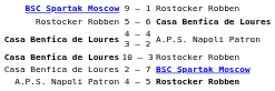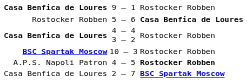 <table>
 <tr>
 <th width=auto></th>
 <td></td>
 </tr>
 <tr>
-<td align=right><strong><a href='#'>BSC Spartak Moscow</a></strong> </td>
+<td align=right><strong>Casa Benfica de Loures</strong> </td>
 <td align=center>9 – 1</td>
 <td align=left> Rostocker Robben</td>
 </tr>
 <tr>
 <td align=right>Rostocker Robben </td>
 <td align=center>5 – 6</td>
 <td align=left> <strong>Casa Benfica de Loures</strong></td>
 </tr>
 <tr>
 <td align=right><strong>Casa Benfica de Loures</strong> </td>
 <td align=center>4 – 4<br>3 – 2 </td>
-<td align=left> A.P.S. Napoli Patron</td>
+<td align=left> Rostocker Robben</td>
 </tr>
 <tr>
-<td align=right><strong>Casa Benfica de Loures</strong> </td>
+<td align=right><strong><a href='#'>BSC Spartak Moscow</a></strong> </td>
 <td align=center>10 – 3</td>
 <td align=left> Rostocker Robben</td>
+</tr>
+<tr>
+<td align=right>A.P.S. Napoli Patron </td>
+<td align=center>4 – 5</td>
+<td align=left> <strong>Rostocker Robben</strong></td>
 </tr>
 <tr>
 <td align=right>Casa Benfica de Loures </td>
 <td align=center>2 – 7</td>
 <td align=left> <strong><a href='#'>BSC Spartak Moscow</a></strong></td>
 </tr>
-<tr>
-<td align=right>A.P.S. Napoli Patron </td>
-<td align=center>4 – 5</td>
-<td align=left> <strong>Rostocker Robben</strong></td>
-</tr>
 </table>
